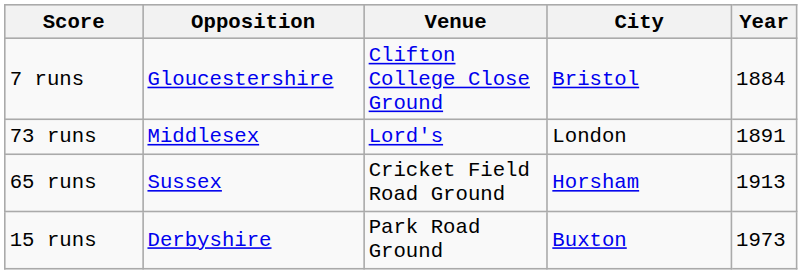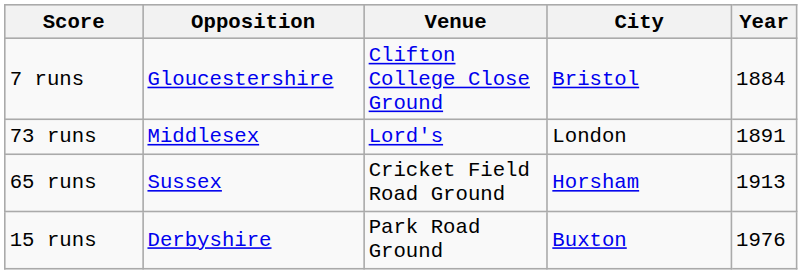 <table class="wikitable" width=80%|>
 <tr>
 <th width=15%>Score</th>
 <th width=20%>Opposition</th>
 <th width=20%>Venue</th>
 <th width=20%>City</th>
 <th width=5%>Year</th>
 </tr>
 <tr>
 <td>7 runs</td>
 <td><a href='#'>Gloucestershire</a></td>
 <td><a href='#'>Clifton College Close Ground</a></td>
 <td><a href='#'>Bristol</a></td>
 <td>1884</td>
 </tr>
 <tr>
 <td>73 runs</td>
 <td><a href='#'>Middlesex</a></td>
 <td><a href='#'>Lord's</a></td>
 <td>London</td>
 <td>1891</td>
 </tr>
 <tr>
 <td>65 runs</td>
 <td><a href='#'>Sussex</a></td>
 <td>Cricket Field Road Ground</td>
 <td><a href='#'>Horsham</a></td>
 <td>1913</td>
 </tr>
 <tr>
 <td>15 runs</td>
 <td><a href='#'>Derbyshire</a></td>
 <td>Park Road Ground</td>
 <td><a href='#'>Buxton</a></td>
-<td>1973</td>
+<td>1976</td>
 </tr>
 </table>
